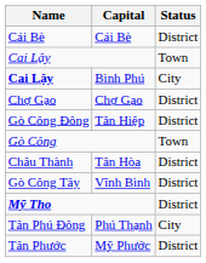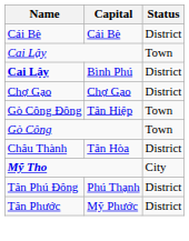 <table class="wikitable sortable">
 <tr>
 <th>Name</th>
 <th>Capital</th>
 <th>Status</th>
 </tr>
 <tr>
 <td><a href='#'>Cái Bè</a></td>
 <td><a href='#'>Cái Bè</a></td>
 <td>District</td>
 </tr>
 <tr>
 <td colspan="2"><em><a href='#'>Cai Lậy</a></em></td>
 <td>Town</td>
 </tr>
 <tr>
 <td><strong><a href='#'>Cai Lậy</a></strong></td>
 <td><a href='#'>Bình Phú</a></td>
-<td>City</td>
+<td>District</td>
 </tr>
 <tr>
 <td><a href='#'>Chợ Gạo</a></td>
 <td><a href='#'>Chợ Gạo</a></td>
 <td>District</td>
 </tr>
 <tr>
 <td><a href='#'>Gò Công Đông</a></td>
 <td><a href='#'>Tân Hiệp</a></td>
-<td>District</td>
+<td>Town</td>
 </tr>
 <tr>
 <td colspan="2"><em><a href='#'>Gò Công</a></em></td>
 <td>Town</td>
 </tr>
 <tr>
 <td><a href='#'>Châu Thành</a></td>
 <td><a href='#'>Tân Hòa</a></td>
 <td>District</td>
 </tr>
 <tr>
-<td><a href='#'>Gò Công Tây</a></td>
-<td><a href='#'>Vĩnh Bình</a></td>
-<td>District</td>
-</tr>
-<tr>
 <td colspan="2"><strong><em><a href='#'>Mỹ Tho</a></em></strong></td>
-<td>District</td>
+<td>City</td>
 </tr>
 <tr>
 <td><a href='#'>Tân Phú Đông</a></td>
 <td><a href='#'>Phú Thạnh</a></td>
-<td>City</td>
+<td>District</td>
 </tr>
 <tr>
 <td><a href='#'>Tân Phước</a></td>
 <td><a href='#'>Mỹ Phước</a></td>
 <td>District</td>
 </tr>
 </table>
